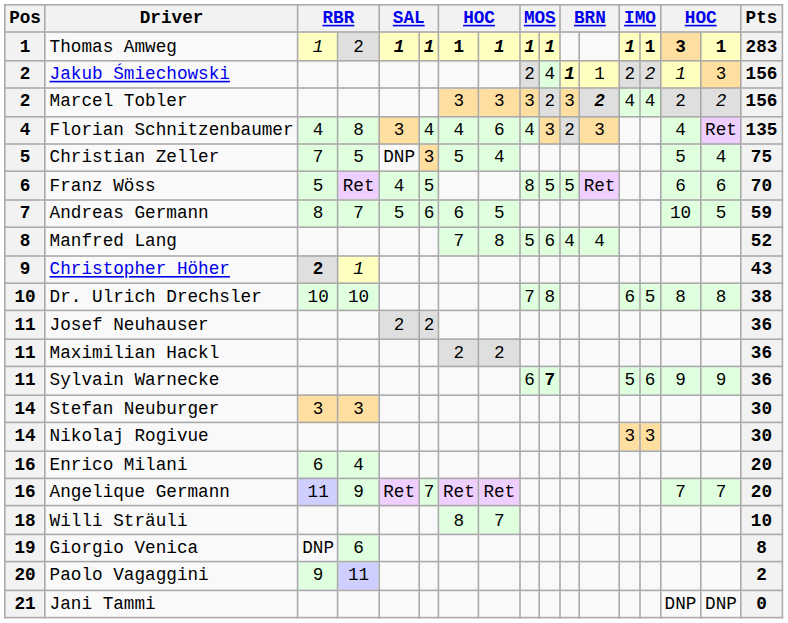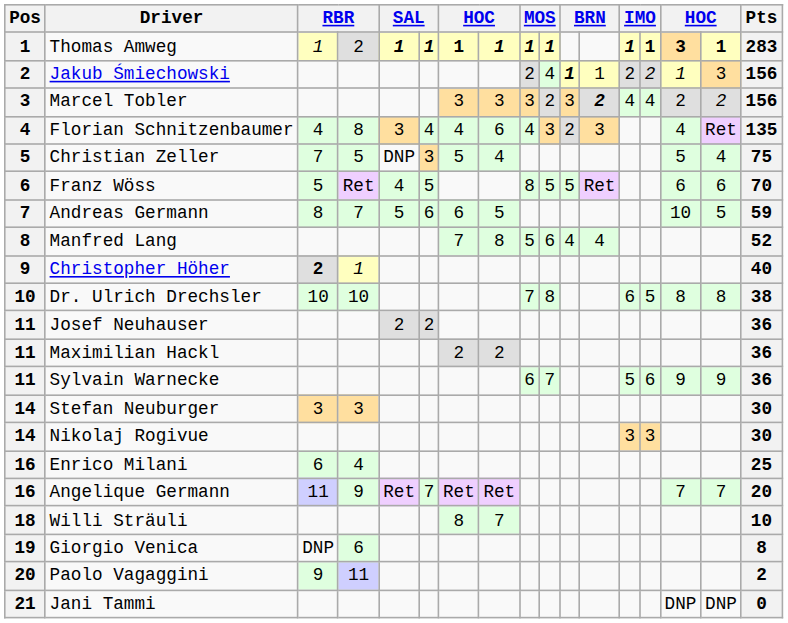 <table class="wikitable" style="font-size: 85%; text-align: center;">
 <tr valign="top">
 <th valign=middle>Pos</th>
 <th valign=middle>Driver</th>
 <th colspan=2><a href='#'>RBR</a><br></th>
 <th colspan=2><a href='#'>SAL</a><br></th>
 <th colspan=2><a href='#'>HOC</a><br></th>
 <th colspan=2><a href='#'>MOS</a><br></th>
 <th colspan=2><a href='#'>BRN</a><br></th>
 <th colspan=2><a href='#'>IMO</a><br></th>
 <th colspan=2><a href='#'>HOC</a><br></th>
 <th valign="middle">Pts</th>
 </tr>
 <tr>
 <th>1</th>
 <td align=left> Thomas Amweg</td>
 <td style="background:#FFFFBF;"><em>1</em></td>
 <td style="background:#DFDFDF;">2</td>
 <td style="background:#FFFFBF;"><strong><em>1</em></strong></td>
 <td style="background:#FFFFBF;"><strong><em>1</em></strong></td>
 <td style="background:#FFFFBF;"><strong>1</strong></td>
 <td style="background:#FFFFBF;"><strong><em>1</em></strong></td>
 <td style="background:#FFFFBF;"><strong><em>1</em></strong></td>
 <td style="background:#FFFFBF;"><strong><em>1</em></strong></td>
 <td></td>
 <td></td>
 <td style="background:#FFFFBF;"><strong><em>1</em></strong></td>
 <td style="background:#FFFFBF;"><strong>1</strong></td>
 <td style="background:#FFDF9F;"><strong>3</strong></td>
 <td style="background:#FFFFBF;"><strong>1</strong></td>
 <th>283</th>
 </tr>
 <tr>
 <th>2</th>
 <td align=left> <a href='#'>Jakub Śmiechowski</a></td>
 <td></td>
 <td></td>
 <td></td>
 <td></td>
 <td></td>
 <td></td>
 <td style="background:#DFDFDF;">2</td>
 <td style="background:#DFFFDF;">4</td>
 <td style="background:#FFFFBF;"><strong><em>1</em></strong></td>
 <td style="background:#FFFFBF;">1</td>
 <td style="background:#DFDFDF;">2</td>
 <td style="background:#DFDFDF;"><em>2</em></td>
 <td style="background:#FFFFBF;"><em>1</em></td>
 <td style="background:#FFDF9F;">3</td>
 <th>156</th>
 </tr>
 <tr>
-<th>2</th>
+<th>3</th>
 <td align=left> Marcel Tobler</td>
 <td></td>
 <td></td>
 <td></td>
 <td></td>
 <td style="background:#FFDF9F;">3</td>
 <td style="background:#FFDF9F;">3</td>
 <td style="background:#FFDF9F;">3</td>
 <td style="background:#DFDFDF;">2</td>
 <td style="background:#FFDF9F;">3</td>
 <td style="background:#DFDFDF;"><strong><em>2</em></strong></td>
 <td style="background:#DFFFDF;">4</td>
 <td style="background:#DFFFDF;">4</td>
 <td style="background:#DFDFDF;">2</td>
 <td style="background:#DFDFDF;"><em>2</em></td>
 <th>156</th>
 </tr>
 <tr>
 <th>4</th>
 <td align=left> Florian Schnitzenbaumer</td>
 <td style="background:#DFFFDF;">4</td>
 <td style="background:#DFFFDF;">8</td>
 <td style="background:#FFDF9F;">3</td>
 <td style="background:#DFFFDF;">4</td>
 <td style="background:#DFFFDF;">4</td>
 <td style="background:#DFFFDF;">6</td>
 <td style="background:#DFFFDF;">4</td>
 <td style="background:#FFDF9F;">3</td>
 <td style="background:#DFDFDF;">2</td>
 <td style="background:#FFDF9F;">3</td>
 <td></td>
 <td></td>
 <td style="background:#DFFFDF;">4</td>
 <td style="background:#EFCFFF;">Ret</td>
 <th>135</th>
 </tr>
 <tr>
 <th>5</th>
 <td align=left> Christian Zeller</td>
 <td style="background:#DFFFDF;">7</td>
 <td style="background:#DFFFDF;">5</td>
 <td>DNP</td>
 <td style="background:#FFDF9F;">3</td>
 <td style="background:#DFFFDF;">5</td>
 <td style="background:#DFFFDF;">4</td>
 <td></td>
 <td></td>
 <td></td>
 <td></td>
 <td></td>
 <td></td>
 <td style="background:#DFFFDF;">5</td>
 <td style="background:#DFFFDF;">4</td>
 <th>75</th>
 </tr>
 <tr>
 <th>6</th>
 <td align=left> Franz Wöss</td>
 <td style="background:#DFFFDF;">5</td>
 <td style="background:#EFCFFF;">Ret</td>
 <td style="background:#DFFFDF;">4</td>
 <td style="background:#DFFFDF;">5</td>
 <td></td>
 <td></td>
 <td style="background:#DFFFDF;">8</td>
 <td style="background:#DFFFDF;">5</td>
 <td style="background:#DFFFDF;">5</td>
 <td style="background:#EFCFFF;">Ret</td>
 <td></td>
 <td></td>
 <td style="background:#DFFFDF;">6</td>
 <td style="background:#DFFFDF;">6</td>
 <th>70</th>
 </tr>
 <tr>
 <th>7</th>
 <td align=left> Andreas Germann</td>
 <td style="background:#DFFFDF;">8</td>
 <td style="background:#DFFFDF;">7</td>
 <td style="background:#DFFFDF;">5</td>
 <td style="background:#DFFFDF;">6</td>
 <td style="background:#DFFFDF;">6</td>
 <td style="background:#DFFFDF;">5</td>
 <td></td>
 <td></td>
 <td></td>
 <td></td>
 <td></td>
 <td></td>
 <td style="background:#DFFFDF;">10</td>
 <td style="background:#DFFFDF;">5</td>
 <th>59</th>
 </tr>
 <tr>
 <th>8</th>
 <td align=left> Manfred Lang</td>
 <td></td>
 <td></td>
 <td></td>
 <td></td>
 <td style="background:#DFFFDF;">7</td>
 <td style="background:#DFFFDF;">8</td>
 <td style="background:#DFFFDF;">5</td>
 <td style="background:#DFFFDF;">6</td>
 <td style="background:#DFFFDF;">4</td>
 <td style="background:#DFFFDF;">4</td>
 <td></td>
 <td></td>
 <td></td>
 <td></td>
 <th>52</th>
 </tr>
 <tr>
 <th>9</th>
 <td align=left> <a href='#'>Christopher Höher</a></td>
 <td style="background:#DFDFDF;"><strong>2</strong></td>
 <td style="background:#FFFFBF;"><em>1</em></td>
 <td></td>
 <td></td>
 <td></td>
 <td></td>
 <td></td>
 <td></td>
 <td></td>
 <td></td>
 <td></td>
 <td></td>
 <td></td>
 <td></td>
-<th>43</th>
+<th>40</th>
 </tr>
 <tr>
 <th>10</th>
 <td align=left> Dr. Ulrich Drechsler</td>
 <td style="background:#DFFFDF;">10</td>
 <td style="background:#DFFFDF;">10</td>
 <td></td>
 <td></td>
 <td></td>
 <td></td>
 <td style="background:#DFFFDF;">7</td>
 <td style="background:#DFFFDF;">8</td>
 <td></td>
 <td></td>
 <td style="background:#DFFFDF;">6</td>
 <td style="background:#DFFFDF;">5</td>
 <td style="background:#DFFFDF;">8</td>
 <td style="background:#DFFFDF;">8</td>
 <th>38</th>
 </tr>
 <tr>
 <th>11</th>
 <td align=left> Josef Neuhauser</td>
 <td></td>
 <td></td>
 <td style="background:#DFDFDF;">2</td>
 <td style="background:#DFDFDF;">2</td>
 <td></td>
 <td></td>
 <td></td>
 <td></td>
 <td></td>
 <td></td>
 <td></td>
 <td></td>
 <td></td>
 <td></td>
 <th>36</th>
 </tr>
 <tr>
 <th>11</th>
 <td align=left> Maximilian Hackl</td>
 <td></td>
 <td></td>
 <td></td>
 <td></td>
 <td style="background:#DFDFDF;">2</td>
 <td style="background:#DFDFDF;">2</td>
 <td></td>
 <td></td>
 <td></td>
 <td></td>
 <td></td>
 <td></td>
 <td></td>
 <td></td>
 <th>36</th>
 </tr>
 <tr>
 <th>11</th>
 <td align=left> Sylvain Warnecke</td>
 <td></td>
 <td></td>
 <td></td>
 <td></td>
 <td></td>
 <td></td>
 <td style="background:#DFFFDF;">6</td>
-<td style="background:#DFFFDF;"><strong>7</strong></td>
+<td style="background:#DFFFDF;">7</td>
 <td></td>
 <td></td>
 <td style="background:#DFFFDF;">5</td>
 <td style="background:#DFFFDF;">6</td>
 <td style="background:#DFFFDF;">9</td>
 <td style="background:#DFFFDF;">9</td>
 <th>36</th>
 </tr>
 <tr>
 <th>14</th>
 <td align=left> Stefan Neuburger</td>
 <td style="background:#FFDF9F;">3</td>
 <td style="background:#FFDF9F;">3</td>
 <td></td>
 <td></td>
 <td></td>
 <td></td>
 <td></td>
 <td></td>
 <td></td>
 <td></td>
 <td></td>
 <td></td>
 <td></td>
 <td></td>
 <th>30</th>
 </tr>
 <tr>
 <th>14</th>
 <td align=left> Nikolaj Rogivue</td>
 <td></td>
 <td></td>
 <td></td>
 <td></td>
 <td></td>
 <td></td>
 <td></td>
 <td></td>
 <td></td>
 <td></td>
 <td style="background:#FFDF9F;">3</td>
 <td style="background:#FFDF9F;">3</td>
 <td></td>
 <td></td>
 <th>30</th>
 </tr>
 <tr>
 <th>16</th>
 <td align=left> Enrico Milani</td>
 <td style="background:#DFFFDF;">6</td>
 <td style="background:#DFFFDF;">4</td>
 <td></td>
 <td></td>
 <td></td>
 <td></td>
 <td></td>
 <td></td>
 <td></td>
 <td></td>
 <td></td>
 <td></td>
 <td></td>
 <td></td>
-<th>20</th>
+<th>25</th>
 </tr>
 <tr>
 <th>16</th>
 <td align=left> Angelique Germann</td>
 <td style="background:#cfcfff;">11</td>
 <td style="background:#DFFFDF;">9</td>
 <td style="background:#EFCFFF;">Ret</td>
 <td style="background:#DFFFDF;">7</td>
 <td style="background:#EFCFFF;">Ret</td>
 <td style="background:#EFCFFF;">Ret</td>
 <td></td>
 <td></td>
 <td></td>
 <td></td>
 <td></td>
 <td></td>
 <td style="background:#DFFFDF;">7</td>
 <td style="background:#DFFFDF;">7</td>
 <th>20</th>
 </tr>
 <tr>
 <th>18</th>
 <td align=left> Willi Sträuli</td>
 <td></td>
 <td></td>
 <td></td>
 <td></td>
 <td style="background:#DFFFDF;">8</td>
 <td style="background:#DFFFDF;">7</td>
 <td></td>
 <td></td>
 <td></td>
 <td></td>
 <td></td>
 <td></td>
 <td></td>
 <td></td>
 <th>10</th>
 </tr>
 <tr>
 <th>19</th>
 <td align=left> Giorgio Venica</td>
 <td>DNP</td>
 <td style="background:#DFFFDF;">6</td>
 <td></td>
 <td></td>
 <td></td>
 <td></td>
 <td></td>
 <td></td>
 <td></td>
 <td></td>
 <td></td>
 <td></td>
 <td></td>
 <td></td>
 <th>8</th>
 </tr>
 <tr>
 <th>20</th>
 <td align=left> Paolo Vagaggini</td>
 <td style="background:#DFFFDF;">9</td>
 <td style="background:#cfcfff;">11</td>
 <td></td>
 <td></td>
 <td></td>
 <td></td>
 <td></td>
 <td></td>
 <td></td>
 <td></td>
 <td></td>
 <td></td>
 <td></td>
 <td></td>
 <th>2</th>
 </tr>
 <tr>
 <th>21</th>
 <td align=left> Jani Tammi</td>
 <td></td>
 <td></td>
 <td></td>
 <td></td>
 <td></td>
 <td></td>
 <td></td>
 <td></td>
 <td></td>
 <td></td>
 <td></td>
 <td></td>
 <td>DNP</td>
 <td>DNP</td>
 <th>0</th>
 </tr>
 </table>
